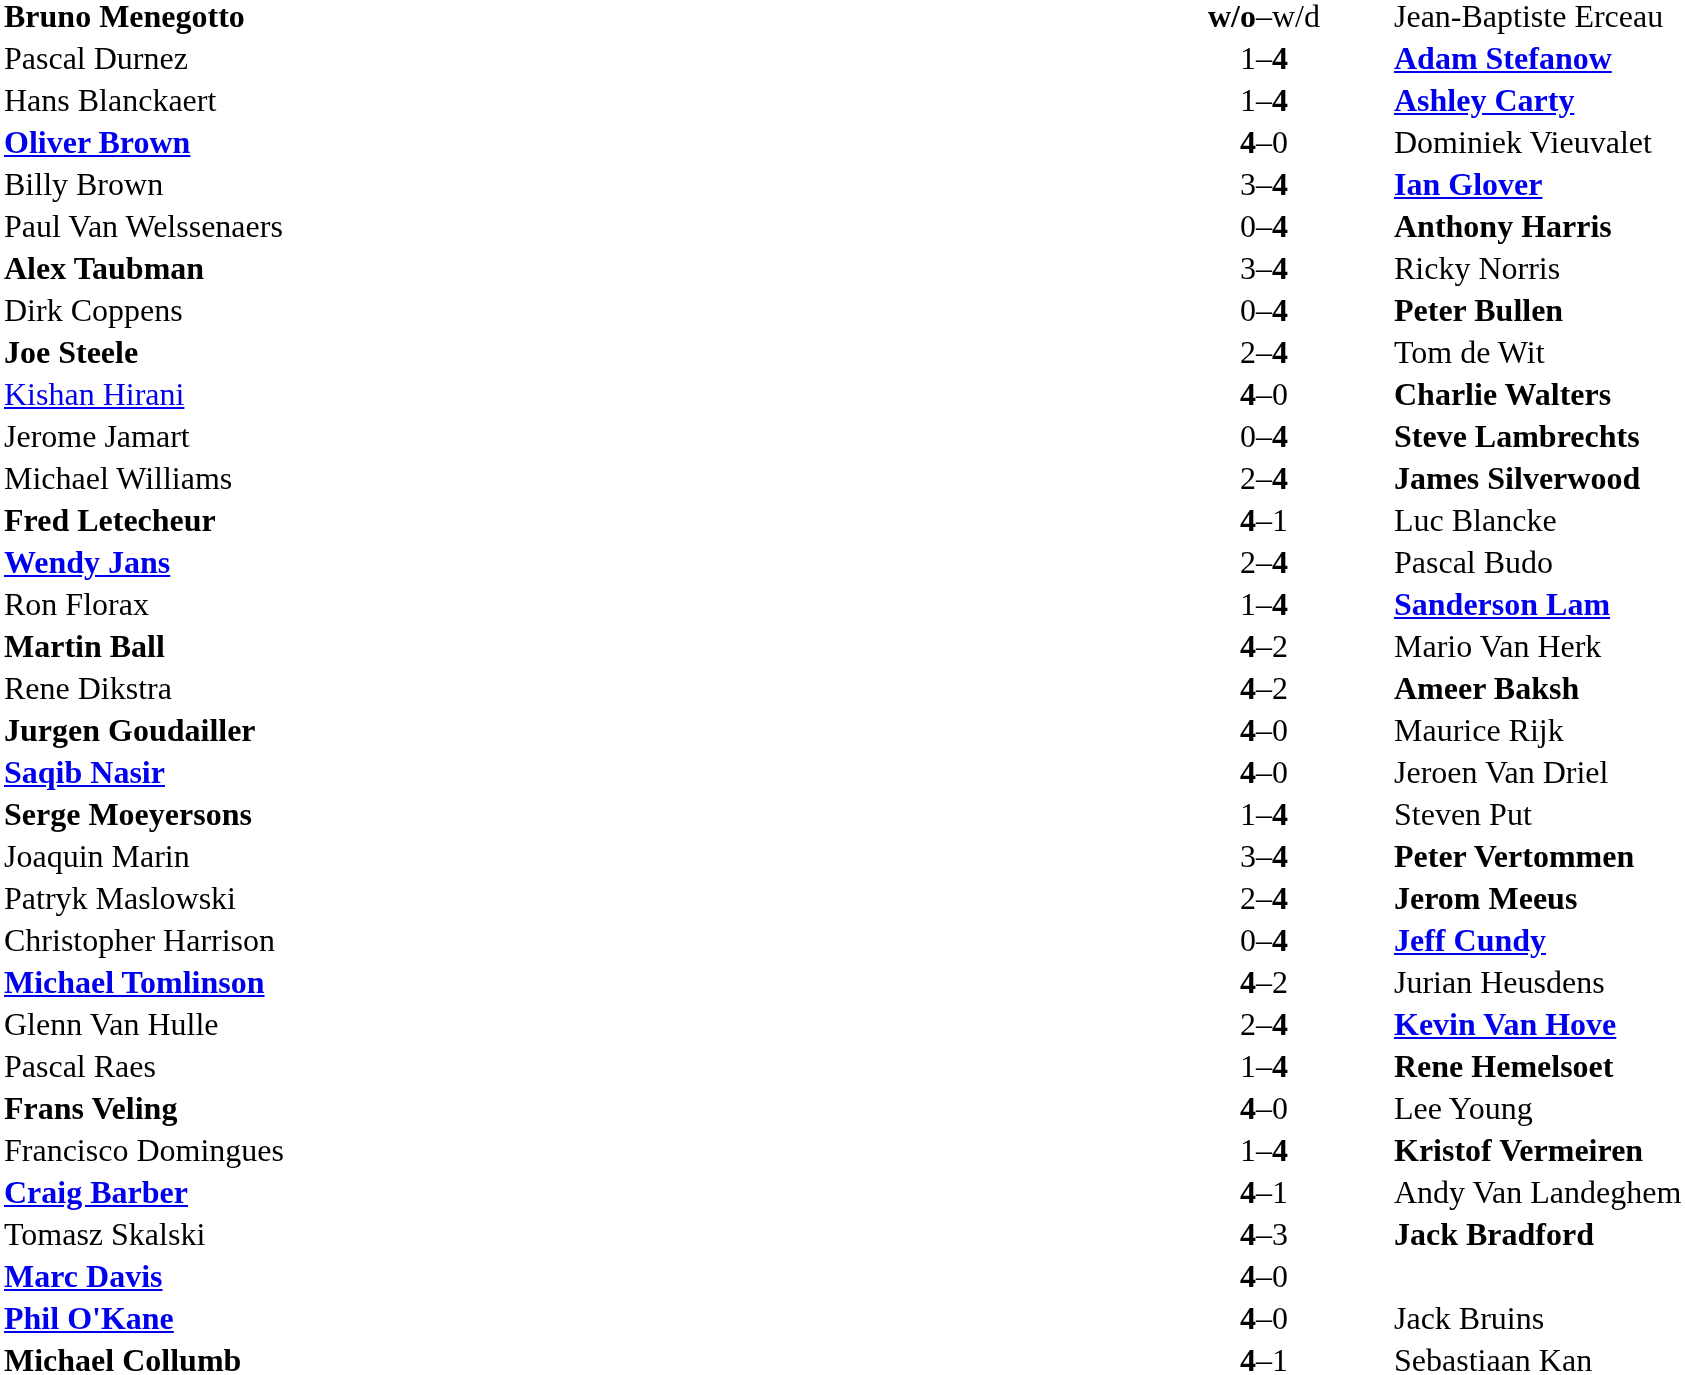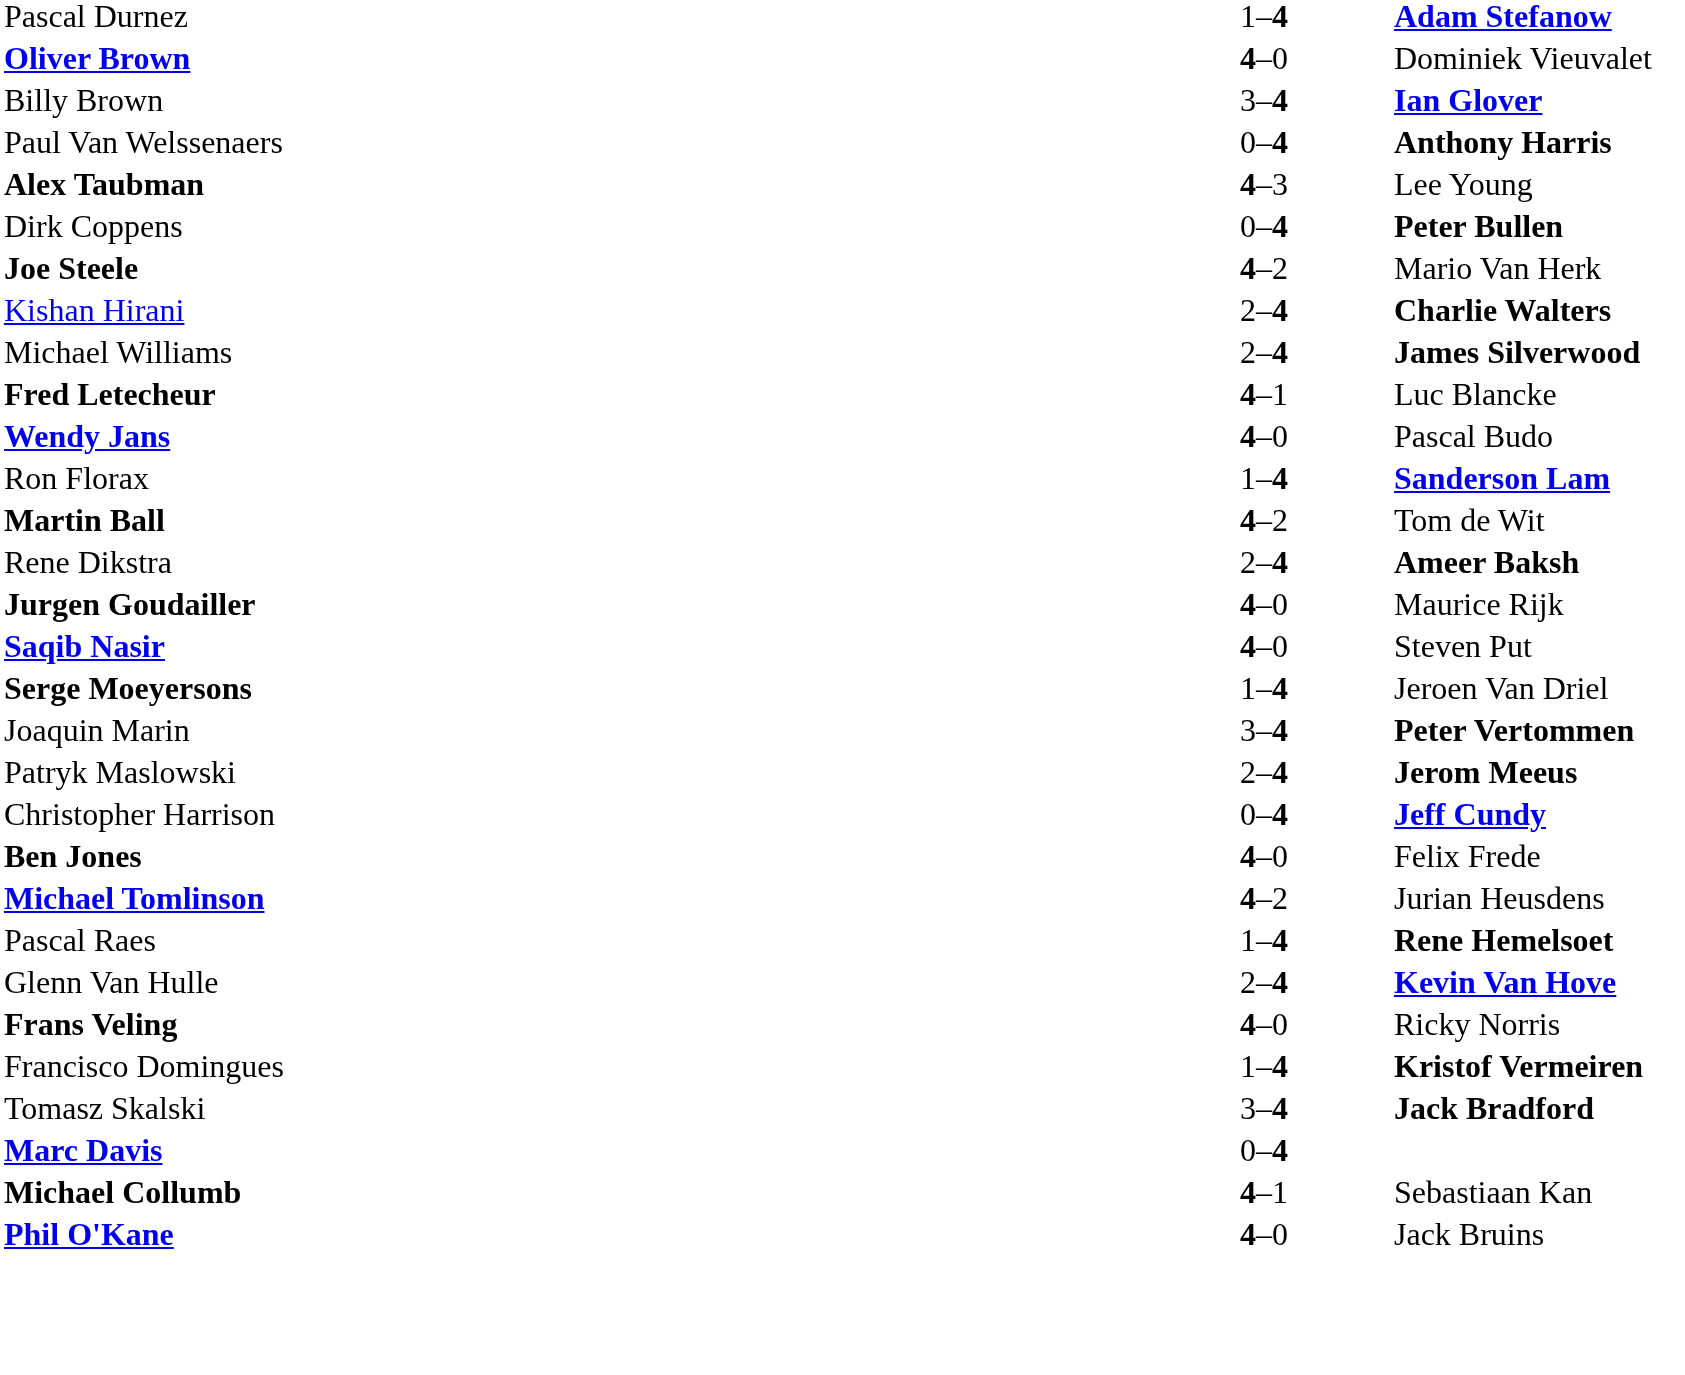 <table width="100%" cellspacing="1">
 <tr>
 <th width=45%></th>
 <th width=10%></th>
 <th width=45%></th>
 </tr>
 <tr>
-<td> <strong>Bruno Menegotto</strong></td>
-<td align="center"><strong>w/o</strong>–w/d</td>
-<td> Jean-Baptiste Erceau</td>
-</tr>
-<tr>
 <td> Pascal Durnez</td>
 <td align="center">1–<strong>4</strong></td>
 <td> <strong><a href='#'>Adam Stefanow</a></strong></td>
-</tr>
-<tr>
-<td> Hans Blanckaert</td>
-<td align="center">1–<strong>4</strong></td>
-<td> <strong><a href='#'>Ashley Carty</a></strong></td>
 </tr>
 <tr>
 <td> <strong><a href='#'>Oliver Brown</a></strong></td>
 <td align="center"><strong>4</strong>–0</td>
 <td> Dominiek Vieuvalet</td>
 </tr>
 <tr>
 <td> Billy Brown</td>
 <td align="center">3–<strong>4</strong></td>
 <td> <strong><a href='#'>Ian Glover</a></strong></td>
 </tr>
 <tr>
 <td> Paul Van Welssenaers</td>
 <td align="center">0–<strong>4</strong></td>
 <td> <strong>Anthony Harris</strong></td>
 </tr>
 <tr>
 <td> <strong>Alex Taubman</strong></td>
-<td align="center">3–<strong>4</strong></td>
-<td> Ricky Norris</td>
+<td align="center"><strong>4</strong>–3</td>
+<td> Lee Young</td>
 </tr>
 <tr>
 <td> Dirk Coppens</td>
 <td align="center">0–<strong>4</strong></td>
 <td> <strong>Peter Bullen</strong></td>
 </tr>
 <tr>
 <td> <strong>Joe Steele</strong></td>
-<td align="center">2–<strong>4</strong></td>
-<td> Tom de Wit</td>
+<td align="center"><strong>4</strong>–2</td>
+<td> Mario Van Herk</td>
 </tr>
 <tr>
 <td> <a href='#'>Kishan Hirani</a></td>
-<td align="center"><strong>4</strong>–0</td>
+<td align="center">2–<strong>4</strong></td>
 <td> <strong>Charlie Walters</strong></td>
-</tr>
-<tr>
-<td> Jerome Jamart</td>
-<td align="center">0–<strong>4</strong></td>
-<td> <strong>Steve Lambrechts</strong></td>
 </tr>
 <tr>
 <td> Michael Williams</td>
 <td align="center">2–<strong>4</strong></td>
 <td> <strong>James Silverwood</strong></td>
 </tr>
 <tr>
 <td> <strong>Fred Letecheur</strong></td>
 <td align="center"><strong>4</strong>–1</td>
 <td> Luc Blancke</td>
 </tr>
 <tr>
 <td> <strong><a href='#'>Wendy Jans</a></strong></td>
-<td align="center">2–<strong>4</strong></td>
+<td align="center"><strong>4</strong>–0</td>
 <td> Pascal Budo</td>
 </tr>
 <tr>
 <td> Ron Florax</td>
 <td align="center">1–<strong>4</strong></td>
 <td> <strong><a href='#'>Sanderson Lam</a></strong></td>
 </tr>
 <tr>
 <td> <strong>Martin Ball</strong></td>
 <td align="center"><strong>4</strong>–2</td>
-<td> Mario Van Herk</td>
+<td> Tom de Wit</td>
 </tr>
 <tr>
 <td> Rene Dikstra</td>
-<td align="center"><strong>4</strong>–2</td>
+<td align="center">2–<strong>4</strong></td>
 <td> <strong>Ameer Baksh</strong></td>
 </tr>
 <tr>
 <td> <strong>Jurgen Goudailler</strong></td>
 <td align="center"><strong>4</strong>–0</td>
 <td> Maurice Rijk</td>
 </tr>
 <tr>
 <td> <strong><a href='#'>Saqib Nasir</a></strong></td>
 <td align="center"><strong>4</strong>–0</td>
-<td> Jeroen Van Driel</td>
+<td> Steven Put</td>
 </tr>
 <tr>
 <td> <strong>Serge Moeyersons</strong></td>
 <td align="center">1–<strong>4</strong></td>
-<td> Steven Put</td>
+<td> Jeroen Van Driel</td>
 </tr>
 <tr>
 <td> Joaquin Marin</td>
 <td align="center">3–<strong>4</strong></td>
 <td> <strong>Peter Vertommen</strong></td>
 </tr>
 <tr>
 <td> Patryk Maslowski</td>
 <td align="center">2–<strong>4</strong></td>
 <td> <strong>Jerom Meeus</strong></td>
 </tr>
 <tr>
 <td> Christopher Harrison</td>
 <td align="center">0–<strong>4</strong></td>
 <td> <strong><a href='#'>Jeff Cundy</a></strong></td>
 </tr>
 <tr>
+<td> <strong>Ben Jones</strong></td>
+<td align="center"><strong>4</strong>–0</td>
+<td> Felix Frede</td>
+</tr>
+<tr>
 <td> <strong><a href='#'>Michael Tomlinson</a></strong></td>
 <td align="center"><strong>4</strong>–2</td>
 <td> Jurian Heusdens</td>
+</tr>
+<tr>
+<td> Pascal Raes</td>
+<td align="center">1–<strong>4</strong></td>
+<td> <strong>Rene Hemelsoet</strong></td>
 </tr>
 <tr>
 <td> Glenn Van Hulle</td>
 <td align="center">2–<strong>4</strong></td>
 <td> <strong><a href='#'>Kevin Van Hove</a></strong></td>
 </tr>
 <tr>
-<td> Pascal Raes</td>
-<td align="center">1–<strong>4</strong></td>
-<td> <strong>Rene Hemelsoet</strong></td>
-</tr>
-<tr>
 <td> <strong>Frans Veling</strong></td>
 <td align="center"><strong>4</strong>–0</td>
-<td> Lee Young</td>
+<td> Ricky Norris</td>
 </tr>
 <tr>
 <td> Francisco Domingues</td>
 <td align="center">1–<strong>4</strong></td>
 <td> <strong>Kristof Vermeiren</strong></td>
 </tr>
 <tr>
-<td> <strong><a href='#'>Craig Barber</a></strong></td>
-<td align="center"><strong>4</strong>–1</td>
-<td> Andy Van Landeghem</td>
-</tr>
-<tr>
 <td> Tomasz Skalski</td>
-<td align="center"><strong>4</strong>–3</td>
+<td align="center">3–<strong>4</strong></td>
 <td> <strong>Jack Bradford</strong></td>
 </tr>
 <tr>
 <td> <strong><a href='#'>Marc Davis</a></strong></td>
-<td align="center"><strong>4</strong>–0</td>
+<td align="center">0–<strong>4</strong></td>
 <td></td>
+</tr>
+<tr>
+<td> <strong>Michael Collumb</strong></td>
+<td align="center"><strong>4</strong>–1</td>
+<td> Sebastiaan Kan</td>
 </tr>
 <tr>
 <td> <strong><a href='#'>Phil O'Kane</a></strong></td>
 <td align="center"><strong>4</strong>–0</td>
 <td> Jack Bruins</td>
 </tr>
-<tr>
-<td> <strong>Michael Collumb</strong></td>
-<td align="center"><strong>4</strong>–1</td>
-<td> Sebastiaan Kan</td>
-</tr>
 </table>
